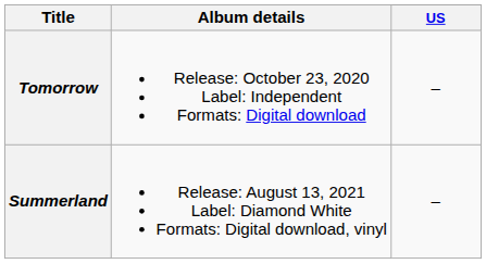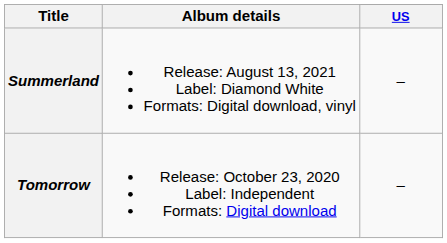 <table class="wikitable plainrowheaders" style="text-align:center;">
 <tr>
 <th scope="col" rowspan="2">Title</th>
 <th scope="col" rowspan="2">Album details</th>
 </tr>
 <tr>
 <th scope="col" style="width:6em;font-size:85%;"><a href='#'>US</a><br></th>
 </tr>
 <tr>
+<th scope="row"><em>Summerland</em></th>
+<td><br><ul><li>Release: August 13, 2021</li><li>Label: Diamond White</li><li>Formats: Digital download, vinyl</li></ul></td>
+<td>–</td>
+</tr>
+<tr>
 <th scope="row"><em>Tomorrow</em></th>
 <td><br><ul><li>Release: October 23, 2020</li><li>Label: Independent</li><li>Formats: <a href='#'>Digital download</a></li></ul></td>
 <td>–</td>
 </tr>
-<tr>
-<th scope="row"><em>Summerland</em></th>
-<td><br><ul><li>Release: August 13, 2021</li><li>Label: Diamond White</li><li>Formats: Digital download, vinyl</li></ul></td>
-<td>–</td>
-</tr>
 </table>
